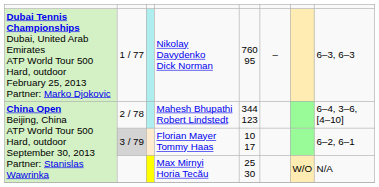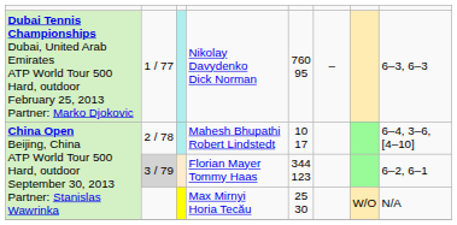 <table class="wikitable">
 <tr style="font-weight:bold">
 <td style="width:225px;"></td>
 <td style="width:60px;"></td>
 <td style="width:10px;"></td>
 <td style="width:175px;"></td>
 <td style="width:25px;"></td>
 <td style="width:70px;"></td>
 <td style="width:20px;"></td>
 <td style="width:145px;"></td>
 </tr>
 <tr>
 <td style="background:#d4f1c5; text-align:left; vertical-align:top;"><strong> <a href='#'>Dubai Tennis Championships</a></strong><br> Dubai, United Arab Emirates <br> ATP World Tour 500 <br> Hard, outdoor <br> February 25, 2013<br>Partner:  <a href='#'>Marko Djokovic</a></td>
 <td style="text-align:center;">1 / 77</td>
 <td style="background:#afeeee;"></td>
 <td> <a href='#'>Nikolay Davydenko</a> <br>  <a href='#'>Dick Norman</a></td>
 <td style="text-align:center;">760 <br>  95</td>
 <td style="text-align:center;">–</td>
 <td bgcolor=#FFECB2></td>
 <td>6–3, 6–3</td>
 </tr>
 <tr>
 <td rowspan="3" style="background:#d4f1c5; text-align:left; vertical-align:top;"><strong><a href='#'>China Open</a></strong><br> Beijing, China <br> ATP World Tour 500 <br> Hard, outdoor <br> September 30, 2013<br>Partner:  <a href='#'>Stanislas Wawrinka</a></td>
 <td style="text-align:center;">2 / 78</td>
 <td style="background:#afeeee;"></td>
 <td> <a href='#'>Mahesh Bhupathi</a> <br>  <a href='#'>Robert Lindstedt</a></td>
-<td style="text-align:center;">344 <br> 123</td>
+<td style="text-align:center;">10 <br>  17</td>
 <td></td>
 <td bgcolor="#98FB98"></td>
 <td>6–4, 3–6, [4–10]</td>
 </tr>
 <tr>
 <td style="background: lightgrey; text-align:center;">3 / 79</td>
 <td style="background:#ffebcd;"></td>
 <td> <a href='#'>Florian Mayer</a> <br>  <a href='#'>Tommy Haas</a></td>
-<td style="text-align:center;">10 <br>  17</td>
+<td style="text-align:center;">344 <br> 123</td>
 <td></td>
 <td bgcolor="#98FB98"></td>
 <td>6–2, 6–1</td>
 </tr>
 <tr>
 <td></td>
 <td style="background:yellow;"></td>
 <td> <a href='#'>Max Mirnyi</a> <br>  <a href='#'>Horia Tecău</a></td>
 <td style="text-align:center;">25 <br> 30</td>
 <td></td>
 <td style="background:#ffecb2; text-align:center;">W/O</td>
 <td>N/A</td>
 </tr>
 <tr>
 </tr>
 </table>
